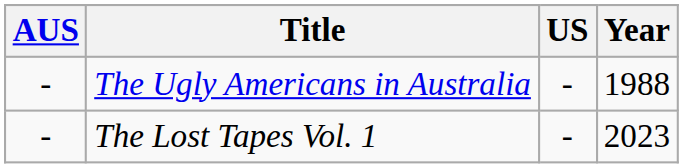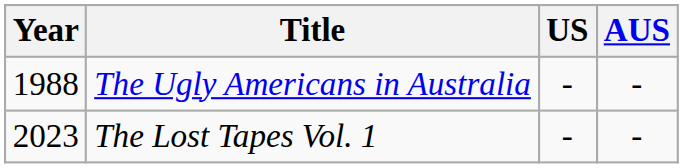 <table class="wikitable">
 <tr>
-<th style="text-align: center;"><a href='#'>AUS</a></th>
+<th style="text-align: center;">Year</th>
 <th style="text-align: center;">Title</th>
 <th style="text-align: center;">US</th>
-<th style="text-align: center;">Year</th>
+<th style="text-align: center;"><a href='#'>AUS</a></th>
 </tr>
 <tr>
-<td style="text-align: center;">-</td>
+<td style="text-align: center;">1988</td>
 <td><em><a href='#'>The Ugly Americans in Australia</a></em></td>
 <td style="text-align: center;">-</td>
-<td style="text-align: center;">1988</td>
+<td style="text-align: center;">-</td>
 </tr>
 <tr>
-<td style="text-align: center;">-</td>
+<td>2023</td>
 <td><em>The Lost Tapes Vol. 1</em></td>
 <td style="text-align: center;">-</td>
-<td>2023</td>
+<td style="text-align: center;">-</td>
 </tr>
 </table>
